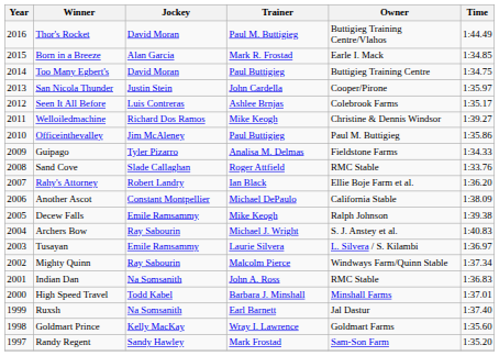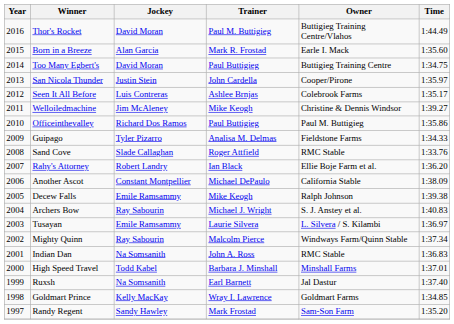 <table class="wikitable sortable" style="font-size:90%">
 <tr>
 <th style="width:36px">Year<br></th>
 <th style="width:130px">Winner<br></th>
 <th style="width:145px">Jockey<br></th>
 <th style="width:145px">Trainer<br></th>
 <th style="width:190px">Owner<br></th>
 <th>Time</th>
 </tr>
 <tr>
 <td>2016</td>
 <td><a href='#'>Thor's Rocket</a></td>
 <td><a href='#'>David Moran</a></td>
 <td><a href='#'>Paul M. Buttigieg</a></td>
 <td>Buttigieg Training Centre/Vlahos</td>
 <td>1:44.49</td>
 </tr>
 <tr>
 <td>2015</td>
 <td><a href='#'>Born in a Breeze</a></td>
 <td><a href='#'>Alan Garcia</a></td>
 <td><a href='#'>Mark R. Frostad</a></td>
 <td>Earle I. Mack</td>
-<td>1:34.85</td>
+<td>1:35.60</td>
 </tr>
 <tr>
 <td>2014</td>
 <td><a href='#'>Too Many Egbert's</a></td>
 <td><a href='#'>David Moran</a></td>
 <td><a href='#'>Paul Buttigieg</a></td>
 <td>Buttigieg Training Centre</td>
 <td>1:34.75</td>
 </tr>
 <tr>
 <td>2013</td>
 <td><a href='#'>San Nicola Thunder</a></td>
 <td><a href='#'>Justin Stein</a></td>
 <td><a href='#'>John Cardella</a></td>
 <td>Cooper/Pirone</td>
 <td>1:35.97</td>
 </tr>
 <tr>
 <td>2012</td>
 <td><a href='#'>Seen It All Before</a></td>
 <td><a href='#'>Luis Contreras</a></td>
 <td><a href='#'>Ashlee Brnjas</a></td>
 <td>Colebrook Farms</td>
 <td>1:35.17</td>
 </tr>
 <tr>
 <td>2011</td>
 <td><a href='#'>Welloiledmachine</a></td>
-<td><a href='#'>Richard Dos Ramos</a></td>
+<td><a href='#'>Jim McAleney</a></td>
 <td><a href='#'>Mike Keogh</a></td>
 <td>Christine & Dennis Windsor</td>
 <td>1:39.27</td>
 </tr>
 <tr>
 <td>2010</td>
 <td><a href='#'>Officeinthevalley</a></td>
-<td><a href='#'>Jim McAleney</a></td>
+<td><a href='#'>Richard Dos Ramos</a></td>
 <td><a href='#'>Paul Buttigieg</a></td>
 <td>Paul M. Buttigieg</td>
 <td>1:35.86</td>
 </tr>
 <tr>
 <td>2009</td>
 <td>Guipago</td>
 <td><a href='#'>Tyler Pizarro</a></td>
 <td><a href='#'>Analisa M. Delmas</a></td>
 <td>Fieldstone Farms</td>
 <td>1:34.33</td>
 </tr>
 <tr>
 <td>2008</td>
 <td>Sand Cove</td>
 <td><a href='#'>Slade Callaghan</a></td>
 <td><a href='#'>Roger Attfield</a></td>
 <td>RMC Stable</td>
 <td>1:33.76</td>
 </tr>
 <tr>
 <td>2007</td>
 <td><a href='#'>Rahy's Attorney</a></td>
 <td><a href='#'>Robert Landry</a></td>
 <td><a href='#'>Ian Black</a></td>
 <td>Ellie Boje Farm et al.</td>
 <td>1:36.20</td>
 </tr>
 <tr>
 <td>2006</td>
 <td>Another Ascot</td>
 <td><a href='#'>Constant Montpellier</a></td>
 <td><a href='#'>Michael DePaulo</a></td>
 <td>California Stable</td>
 <td>1:38.09</td>
 </tr>
 <tr>
 <td>2005</td>
 <td>Decew Falls</td>
 <td><a href='#'>Emile Ramsammy</a></td>
 <td><a href='#'>Mike Keogh</a></td>
 <td>Ralph Johnson</td>
 <td>1:39.38</td>
 </tr>
 <tr>
 <td>2004</td>
 <td>Archers Bow</td>
 <td><a href='#'>Ray Sabourin</a></td>
 <td><a href='#'>Michael J. Wright</a></td>
 <td>S. J. Anstey et al.</td>
 <td>1:40.83</td>
 </tr>
 <tr>
 <td>2003</td>
 <td>Tusayan</td>
 <td><a href='#'>Emile Ramsammy</a></td>
 <td><a href='#'>Laurie Silvera</a></td>
 <td><a href='#'>L. Silvera</a> / S. Kilambi</td>
 <td>1:36.97</td>
 </tr>
 <tr>
 <td>2002</td>
 <td>Mighty Quinn</td>
 <td><a href='#'>Ray Sabourin</a></td>
 <td><a href='#'>Malcolm Pierce</a></td>
 <td>Windways Farm/Quinn Stable</td>
 <td>1:37.34</td>
 </tr>
 <tr>
 <td>2001</td>
 <td>Indian Dan</td>
 <td><a href='#'>Na Somsanith</a></td>
 <td><a href='#'>John A. Ross</a></td>
 <td>RMC Stable</td>
 <td>1:36.83</td>
 </tr>
 <tr>
 <td>2000</td>
 <td>High Speed Travel</td>
 <td><a href='#'>Todd Kabel</a></td>
 <td><a href='#'>Barbara J. Minshall</a></td>
 <td><a href='#'>Minshall Farms</a></td>
 <td>1:37.01</td>
 </tr>
 <tr>
 <td>1999</td>
 <td>Ruxsh</td>
 <td><a href='#'>Na Somsanith</a></td>
 <td><a href='#'>Earl Barnett</a></td>
 <td>Jal Dastur</td>
 <td>1:37.40</td>
 </tr>
 <tr>
 <td>1998</td>
 <td>Goldmart Prince</td>
 <td><a href='#'>Kelly MacKay</a></td>
 <td><a href='#'>Wray I. Lawrence</a></td>
 <td>Goldmart Farms</td>
-<td>1:35.60</td>
+<td>1:34.85</td>
 </tr>
 <tr>
 <td>1997</td>
 <td>Randy Regent</td>
 <td><a href='#'>Sandy Hawley</a></td>
 <td><a href='#'>Mark Frostad</a></td>
 <td><a href='#'>Sam-Son Farm</a></td>
 <td>1:35.20</td>
 </tr>
 <tr>
 </tr>
 </table>
